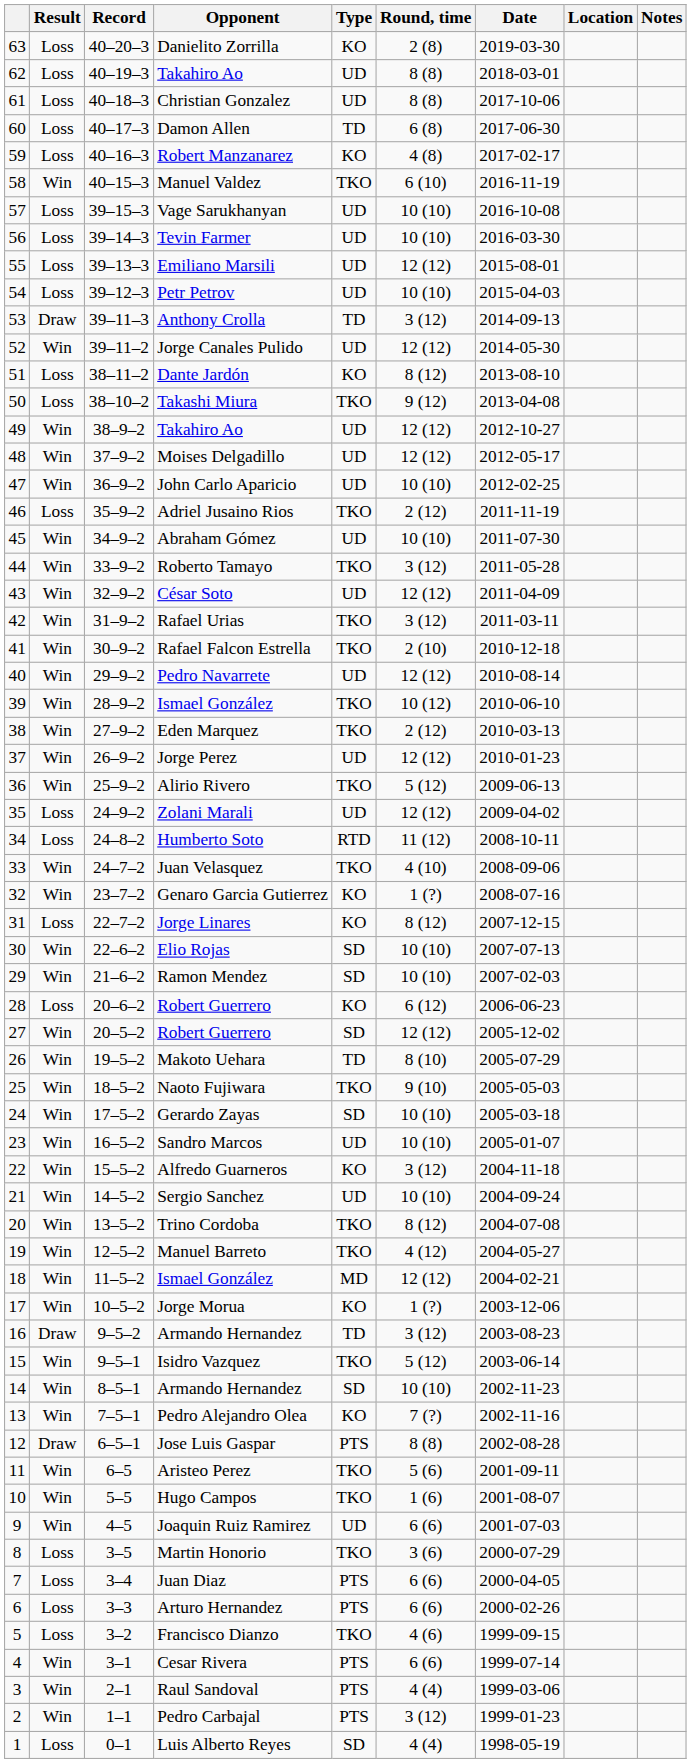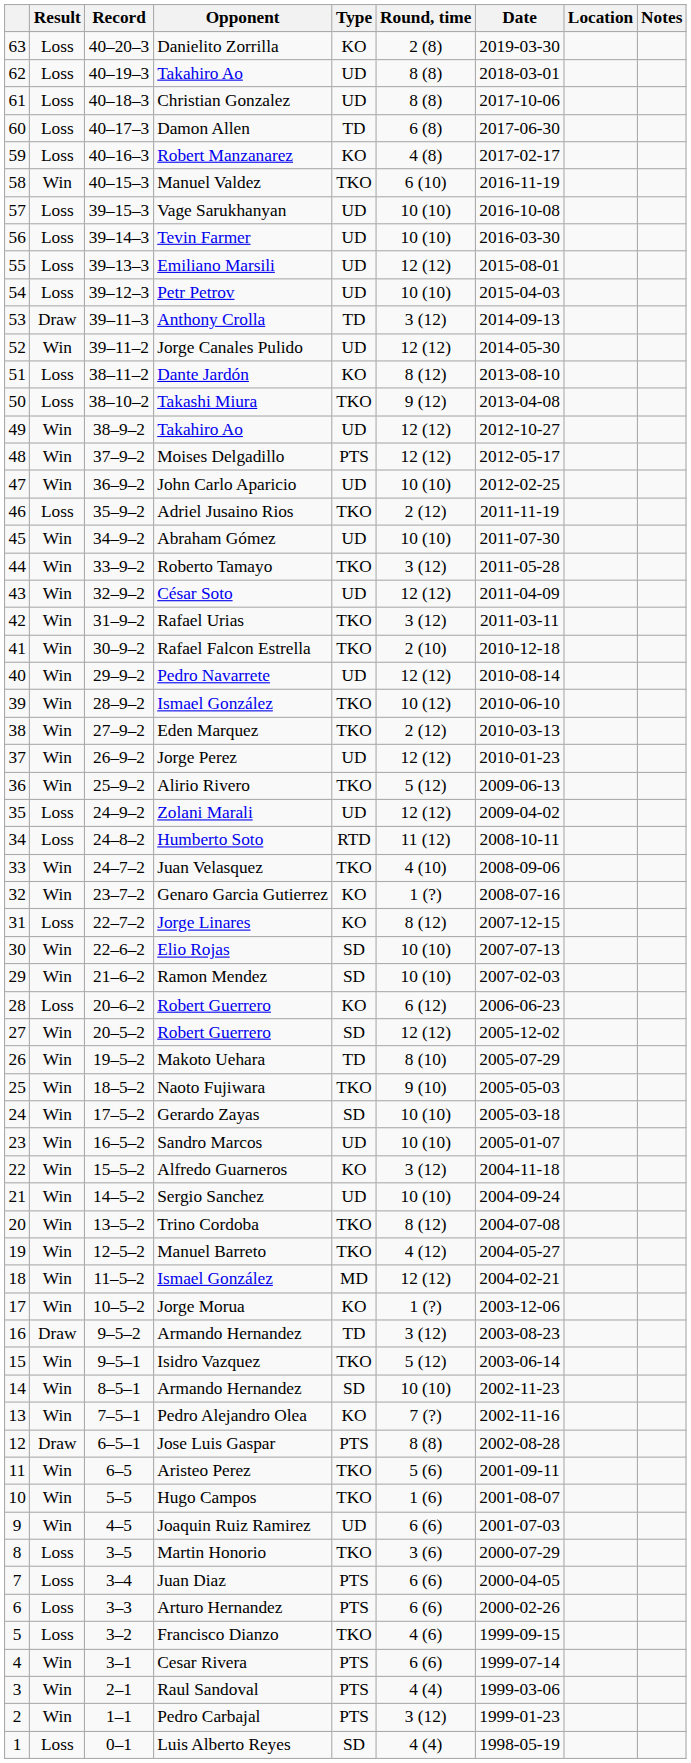 <table class=wikitable style=text-align:center>
 <tr>
 <th></th>
 <th>Result</th>
 <th>Record</th>
 <th>Opponent</th>
 <th>Type</th>
 <th>Round, time</th>
 <th>Date</th>
 <th>Location</th>
 <th>Notes</th>
 </tr>
 <tr>
 <td>63</td>
 <td>Loss</td>
 <td>40–20–3</td>
 <td align=left>Danielito Zorrilla</td>
 <td>KO</td>
 <td>2 (8)</td>
 <td>2019-03-30</td>
 <td align=left></td>
 <td align=left></td>
 </tr>
 <tr>
 <td>62</td>
 <td>Loss</td>
 <td>40–19–3</td>
 <td align=left><a href='#'>Takahiro Ao</a></td>
 <td>UD</td>
 <td>8 (8)</td>
 <td>2018-03-01</td>
 <td align=left></td>
 <td align=left></td>
 </tr>
 <tr>
 <td>61</td>
 <td>Loss</td>
 <td>40–18–3</td>
 <td align=left>Christian Gonzalez</td>
 <td>UD</td>
 <td>8 (8)</td>
 <td>2017-10-06</td>
 <td align=left></td>
 <td align=left></td>
 </tr>
 <tr>
 <td>60</td>
 <td>Loss</td>
 <td>40–17–3</td>
 <td align=left>Damon Allen</td>
 <td>TD</td>
 <td>6 (8)</td>
 <td>2017-06-30</td>
 <td align=left></td>
 <td align=left></td>
 </tr>
 <tr>
 <td>59</td>
 <td>Loss</td>
 <td>40–16–3</td>
 <td align=left><a href='#'>Robert Manzanarez</a></td>
 <td>KO</td>
 <td>4 (8)</td>
 <td>2017-02-17</td>
 <td align=left></td>
 <td align=left></td>
 </tr>
 <tr>
 <td>58</td>
 <td>Win</td>
 <td>40–15–3</td>
 <td align=left>Manuel Valdez</td>
 <td>TKO</td>
 <td>6 (10)</td>
 <td>2016-11-19</td>
 <td align=left></td>
 <td align=left></td>
 </tr>
 <tr>
 <td>57</td>
 <td>Loss</td>
 <td>39–15–3</td>
 <td align=left>Vage Sarukhanyan</td>
 <td>UD</td>
 <td>10 (10)</td>
 <td>2016-10-08</td>
 <td align=left></td>
 <td align=left></td>
 </tr>
 <tr>
 <td>56</td>
 <td>Loss</td>
 <td>39–14–3</td>
 <td align=left><a href='#'>Tevin Farmer</a></td>
 <td>UD</td>
 <td>10 (10)</td>
 <td>2016-03-30</td>
 <td align=left></td>
 <td align=left></td>
 </tr>
 <tr>
 <td>55</td>
 <td>Loss</td>
 <td>39–13–3</td>
 <td align=left><a href='#'>Emiliano Marsili</a></td>
 <td>UD</td>
 <td>12 (12)</td>
 <td>2015-08-01</td>
 <td align=left></td>
 <td align=left></td>
 </tr>
 <tr>
 <td>54</td>
 <td>Loss</td>
 <td>39–12–3</td>
 <td align=left><a href='#'>Petr Petrov</a></td>
 <td>UD</td>
 <td>10 (10)</td>
 <td>2015-04-03</td>
 <td align=left></td>
 <td align=left></td>
 </tr>
 <tr>
 <td>53</td>
 <td>Draw</td>
 <td>39–11–3</td>
 <td align=left><a href='#'>Anthony Crolla</a></td>
 <td>TD</td>
 <td>3 (12)</td>
 <td>2014-09-13</td>
 <td align=left></td>
 <td align=left></td>
 </tr>
 <tr>
 <td>52</td>
 <td>Win</td>
 <td>39–11–2</td>
 <td align=left>Jorge Canales Pulido</td>
 <td>UD</td>
 <td>12 (12)</td>
 <td>2014-05-30</td>
 <td align=left></td>
 <td align=left></td>
 </tr>
 <tr>
 <td>51</td>
 <td>Loss</td>
 <td>38–11–2</td>
 <td align=left><a href='#'>Dante Jardón</a></td>
 <td>KO</td>
 <td>8 (12)</td>
 <td>2013-08-10</td>
 <td align=left></td>
 <td align=left></td>
 </tr>
 <tr>
 <td>50</td>
 <td>Loss</td>
 <td>38–10–2</td>
 <td align=left><a href='#'>Takashi Miura</a></td>
 <td>TKO</td>
 <td>9 (12)</td>
 <td>2013-04-08</td>
 <td align=left></td>
 <td align=left></td>
 </tr>
 <tr>
 <td>49</td>
 <td>Win</td>
 <td>38–9–2</td>
 <td align=left><a href='#'>Takahiro Ao</a></td>
 <td>UD</td>
 <td>12 (12)</td>
 <td>2012-10-27</td>
 <td align=left></td>
 <td align=left></td>
 </tr>
 <tr>
 <td>48</td>
 <td>Win</td>
 <td>37–9–2</td>
 <td align=left>Moises Delgadillo</td>
-<td>UD</td>
+<td>PTS</td>
 <td>12 (12)</td>
 <td>2012-05-17</td>
 <td align=left></td>
 <td align=left></td>
 </tr>
 <tr>
 <td>47</td>
 <td>Win</td>
 <td>36–9–2</td>
 <td align=left>John Carlo Aparicio</td>
 <td>UD</td>
 <td>10 (10)</td>
 <td>2012-02-25</td>
 <td align=left></td>
 <td align=left></td>
 </tr>
 <tr>
 <td>46</td>
 <td>Loss</td>
 <td>35–9–2</td>
 <td align=left>Adriel Jusaino Rios</td>
 <td>TKO</td>
 <td>2 (12)</td>
 <td>2011-11-19</td>
 <td align=left></td>
 <td align=left></td>
 </tr>
 <tr>
 <td>45</td>
 <td>Win</td>
 <td>34–9–2</td>
 <td align=left>Abraham Gómez</td>
 <td>UD</td>
 <td>10 (10)</td>
 <td>2011-07-30</td>
 <td align=left></td>
 <td align=left></td>
 </tr>
 <tr>
 <td>44</td>
 <td>Win</td>
 <td>33–9–2</td>
 <td align=left>Roberto Tamayo</td>
 <td>TKO</td>
 <td>3 (12)</td>
 <td>2011-05-28</td>
 <td align=left></td>
 <td align=left></td>
 </tr>
 <tr>
 <td>43</td>
 <td>Win</td>
 <td>32–9–2</td>
 <td align=left><a href='#'>César Soto</a></td>
 <td>UD</td>
 <td>12 (12)</td>
 <td>2011-04-09</td>
 <td align=left></td>
 <td align=left></td>
 </tr>
 <tr>
 <td>42</td>
 <td>Win</td>
 <td>31–9–2</td>
 <td align=left>Rafael Urias</td>
 <td>TKO</td>
 <td>3 (12)</td>
 <td>2011-03-11</td>
 <td align=left></td>
 <td align=left></td>
 </tr>
 <tr>
 <td>41</td>
 <td>Win</td>
 <td>30–9–2</td>
 <td align=left>Rafael Falcon Estrella</td>
 <td>TKO</td>
 <td>2 (10)</td>
 <td>2010-12-18</td>
 <td align=left></td>
 <td align=left></td>
 </tr>
 <tr>
 <td>40</td>
 <td>Win</td>
 <td>29–9–2</td>
 <td align=left><a href='#'>Pedro Navarrete</a></td>
 <td>UD</td>
 <td>12 (12)</td>
 <td>2010-08-14</td>
 <td align=left></td>
 <td align=left></td>
 </tr>
 <tr>
 <td>39</td>
 <td>Win</td>
 <td>28–9–2</td>
 <td align=left><a href='#'>Ismael González</a></td>
 <td>TKO</td>
 <td>10 (12)</td>
 <td>2010-06-10</td>
 <td align=left></td>
 <td align=left></td>
 </tr>
 <tr>
 <td>38</td>
 <td>Win</td>
 <td>27–9–2</td>
 <td align=left>Eden Marquez</td>
 <td>TKO</td>
 <td>2 (12)</td>
 <td>2010-03-13</td>
 <td align=left></td>
 <td align=left></td>
 </tr>
 <tr>
 <td>37</td>
 <td>Win</td>
 <td>26–9–2</td>
 <td align=left>Jorge Perez</td>
 <td>UD</td>
 <td>12 (12)</td>
 <td>2010-01-23</td>
 <td align=left></td>
 <td align=left></td>
 </tr>
 <tr>
 <td>36</td>
 <td>Win</td>
 <td>25–9–2</td>
 <td align=left>Alirio Rivero</td>
 <td>TKO</td>
 <td>5 (12)</td>
 <td>2009-06-13</td>
 <td align=left></td>
 <td align=left></td>
 </tr>
 <tr>
 <td>35</td>
 <td>Loss</td>
 <td>24–9–2</td>
 <td align=left><a href='#'>Zolani Marali</a></td>
 <td>UD</td>
 <td>12 (12)</td>
 <td>2009-04-02</td>
 <td align=left></td>
 <td align=left></td>
 </tr>
 <tr>
 <td>34</td>
 <td>Loss</td>
 <td>24–8–2</td>
 <td align=left><a href='#'>Humberto Soto</a></td>
 <td>RTD</td>
 <td>11 (12)</td>
 <td>2008-10-11</td>
 <td align=left></td>
 <td align=left></td>
 </tr>
 <tr>
 <td>33</td>
 <td>Win</td>
 <td>24–7–2</td>
 <td align=left>Juan Velasquez</td>
 <td>TKO</td>
 <td>4 (10)</td>
 <td>2008-09-06</td>
 <td align=left></td>
 <td align=left></td>
 </tr>
 <tr>
 <td>32</td>
 <td>Win</td>
 <td>23–7–2</td>
 <td align=left>Genaro Garcia Gutierrez</td>
 <td>KO</td>
 <td>1 (?)</td>
 <td>2008-07-16</td>
 <td align=left></td>
 <td align=left></td>
 </tr>
 <tr>
 <td>31</td>
 <td>Loss</td>
 <td>22–7–2</td>
 <td align=left><a href='#'>Jorge Linares</a></td>
 <td>KO</td>
 <td>8 (12)</td>
 <td>2007-12-15</td>
 <td align=left></td>
 <td align=left></td>
 </tr>
 <tr>
 <td>30</td>
 <td>Win</td>
 <td>22–6–2</td>
 <td align=left><a href='#'>Elio Rojas</a></td>
 <td>SD</td>
 <td>10 (10)</td>
 <td>2007-07-13</td>
 <td align=left></td>
 <td align=left></td>
 </tr>
 <tr>
 <td>29</td>
 <td>Win</td>
 <td>21–6–2</td>
 <td align=left>Ramon Mendez</td>
 <td>SD</td>
 <td>10 (10)</td>
 <td>2007-02-03</td>
 <td align=left></td>
 <td align=left></td>
 </tr>
 <tr>
 <td>28</td>
 <td>Loss</td>
 <td>20–6–2</td>
 <td align=left><a href='#'>Robert Guerrero</a></td>
 <td>KO</td>
 <td>6 (12)</td>
 <td>2006-06-23</td>
 <td align=left></td>
 <td align=left></td>
 </tr>
 <tr>
 <td>27</td>
 <td>Win</td>
 <td>20–5–2</td>
 <td align=left><a href='#'>Robert Guerrero</a></td>
 <td>SD</td>
 <td>12 (12)</td>
 <td>2005-12-02</td>
 <td align=left></td>
 <td align=left></td>
 </tr>
 <tr>
 <td>26</td>
 <td>Win</td>
 <td>19–5–2</td>
 <td align=left>Makoto Uehara</td>
 <td>TD</td>
 <td>8 (10)</td>
 <td>2005-07-29</td>
 <td align=left></td>
 <td align=left></td>
 </tr>
 <tr>
 <td>25</td>
 <td>Win</td>
 <td>18–5–2</td>
 <td align=left>Naoto Fujiwara</td>
 <td>TKO</td>
 <td>9 (10)</td>
 <td>2005-05-03</td>
 <td align=left></td>
 <td align=left></td>
 </tr>
 <tr>
 <td>24</td>
 <td>Win</td>
 <td>17–5–2</td>
 <td align=left>Gerardo Zayas</td>
 <td>SD</td>
 <td>10 (10)</td>
 <td>2005-03-18</td>
 <td align=left></td>
 <td align=left></td>
 </tr>
 <tr>
 <td>23</td>
 <td>Win</td>
 <td>16–5–2</td>
 <td align=left>Sandro Marcos</td>
 <td>UD</td>
 <td>10 (10)</td>
 <td>2005-01-07</td>
 <td align=left></td>
 <td align=left></td>
 </tr>
 <tr>
 <td>22</td>
 <td>Win</td>
 <td>15–5–2</td>
 <td align=left>Alfredo Guarneros</td>
 <td>KO</td>
 <td>3 (12)</td>
 <td>2004-11-18</td>
 <td align=left></td>
 <td align=left></td>
 </tr>
 <tr>
 <td>21</td>
 <td>Win</td>
 <td>14–5–2</td>
 <td align=left>Sergio Sanchez</td>
 <td>UD</td>
 <td>10 (10)</td>
 <td>2004-09-24</td>
 <td align=left></td>
 <td align=left></td>
 </tr>
 <tr>
 <td>20</td>
 <td>Win</td>
 <td>13–5–2</td>
 <td align=left>Trino Cordoba</td>
 <td>TKO</td>
 <td>8 (12)</td>
 <td>2004-07-08</td>
 <td align=left></td>
 <td align=left></td>
 </tr>
 <tr>
 <td>19</td>
 <td>Win</td>
 <td>12–5–2</td>
 <td align=left>Manuel Barreto</td>
 <td>TKO</td>
 <td>4 (12)</td>
 <td>2004-05-27</td>
 <td align=left></td>
 <td align=left></td>
 </tr>
 <tr>
 <td>18</td>
 <td>Win</td>
 <td>11–5–2</td>
 <td align=left><a href='#'>Ismael González</a></td>
 <td>MD</td>
 <td>12 (12)</td>
 <td>2004-02-21</td>
 <td align=left></td>
 <td align=left></td>
 </tr>
 <tr>
 <td>17</td>
 <td>Win</td>
 <td>10–5–2</td>
 <td align=left>Jorge Morua</td>
 <td>KO</td>
 <td>1 (?)</td>
 <td>2003-12-06</td>
 <td align=left></td>
 <td align=left></td>
 </tr>
 <tr>
 <td>16</td>
 <td>Draw</td>
 <td>9–5–2</td>
 <td align=left>Armando Hernandez</td>
 <td>TD</td>
 <td>3 (12)</td>
 <td>2003-08-23</td>
 <td align=left></td>
 <td align=left></td>
 </tr>
 <tr>
 <td>15</td>
 <td>Win</td>
 <td>9–5–1</td>
 <td align=left>Isidro Vazquez</td>
 <td>TKO</td>
 <td>5 (12)</td>
 <td>2003-06-14</td>
 <td align=left></td>
 <td align=left></td>
 </tr>
 <tr>
 <td>14</td>
 <td>Win</td>
 <td>8–5–1</td>
 <td align=left>Armando Hernandez</td>
 <td>SD</td>
 <td>10 (10)</td>
 <td>2002-11-23</td>
 <td align=left></td>
 <td align=left></td>
 </tr>
 <tr>
 <td>13</td>
 <td>Win</td>
 <td>7–5–1</td>
 <td align=left>Pedro Alejandro Olea</td>
 <td>KO</td>
 <td>7 (?)</td>
 <td>2002-11-16</td>
 <td align=left></td>
 <td align=left></td>
 </tr>
 <tr>
 <td>12</td>
 <td>Draw</td>
 <td>6–5–1</td>
 <td align=left>Jose Luis Gaspar</td>
 <td>PTS</td>
 <td>8 (8)</td>
 <td>2002-08-28</td>
 <td align=left></td>
 <td align=left></td>
 </tr>
 <tr>
 <td>11</td>
 <td>Win</td>
 <td>6–5</td>
 <td align=left>Aristeo Perez</td>
 <td>TKO</td>
 <td>5 (6)</td>
 <td>2001-09-11</td>
 <td align=left></td>
 <td align=left></td>
 </tr>
 <tr>
 <td>10</td>
 <td>Win</td>
 <td>5–5</td>
 <td align=left>Hugo Campos</td>
 <td>TKO</td>
 <td>1 (6)</td>
 <td>2001-08-07</td>
 <td align=left></td>
 <td align=left></td>
 </tr>
 <tr>
 <td>9</td>
 <td>Win</td>
 <td>4–5</td>
 <td align=left>Joaquin Ruiz Ramirez</td>
 <td>UD</td>
 <td>6 (6)</td>
 <td>2001-07-03</td>
 <td align=left></td>
 <td align=left></td>
 </tr>
 <tr>
 <td>8</td>
 <td>Loss</td>
 <td>3–5</td>
 <td align=left>Martin Honorio</td>
 <td>TKO</td>
 <td>3 (6)</td>
 <td>2000-07-29</td>
 <td align=left></td>
 <td align=left></td>
 </tr>
 <tr>
 <td>7</td>
 <td>Loss</td>
 <td>3–4</td>
 <td align=left>Juan Diaz</td>
 <td>PTS</td>
 <td>6 (6)</td>
 <td>2000-04-05</td>
 <td align=left></td>
 <td align=left></td>
 </tr>
 <tr>
 <td>6</td>
 <td>Loss</td>
 <td>3–3</td>
 <td align=left>Arturo Hernandez</td>
 <td>PTS</td>
 <td>6 (6)</td>
 <td>2000-02-26</td>
 <td align=left></td>
 <td align=left></td>
 </tr>
 <tr>
 <td>5</td>
 <td>Loss</td>
 <td>3–2</td>
 <td align=left>Francisco Dianzo</td>
 <td>TKO</td>
 <td>4 (6)</td>
 <td>1999-09-15</td>
 <td align=left></td>
 <td align=left></td>
 </tr>
 <tr>
 <td>4</td>
 <td>Win</td>
 <td>3–1</td>
 <td align=left>Cesar Rivera</td>
 <td>PTS</td>
 <td>6 (6)</td>
 <td>1999-07-14</td>
 <td align=left></td>
 <td align=left></td>
 </tr>
 <tr>
 <td>3</td>
 <td>Win</td>
 <td>2–1</td>
 <td align=left>Raul Sandoval</td>
 <td>PTS</td>
 <td>4 (4)</td>
 <td>1999-03-06</td>
 <td align=left></td>
 <td align=left></td>
 </tr>
 <tr>
 <td>2</td>
 <td>Win</td>
 <td>1–1</td>
 <td align=left>Pedro Carbajal</td>
 <td>PTS</td>
 <td>3 (12)</td>
 <td>1999-01-23</td>
 <td align=left></td>
 <td align=left></td>
 </tr>
 <tr>
 <td>1</td>
 <td>Loss</td>
 <td>0–1</td>
 <td align=left>Luis Alberto Reyes</td>
 <td>SD</td>
 <td>4 (4)</td>
 <td>1998-05-19</td>
 <td align=left></td>
 <td align=left></td>
 </tr>
 </table>
